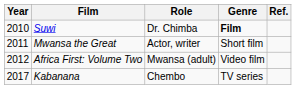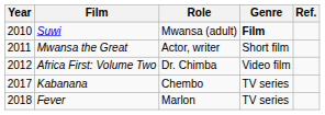 <table class="wikitable">
 <tr>
 <th>Year</th>
 <th>Film</th>
 <th>Role</th>
 <th>Genre</th>
 <th>Ref.</th>
 </tr>
 <tr>
 <td>2010</td>
 <td><em><a href='#'>Suwi</a></em></td>
-<td>Dr. Chimba</td>
+<td>Mwansa (adult)</td>
 <td><strong>Film</strong></td>
 <td></td>
 </tr>
 <tr>
 <td>2011</td>
 <td><em>Mwansa the Great</em></td>
 <td>Actor, writer</td>
 <td>Short film</td>
 <td></td>
 </tr>
 <tr>
 <td>2012</td>
 <td><em>Africa First: Volume Two</em></td>
-<td>Mwansa (adult)</td>
+<td>Dr. Chimba</td>
 <td>Video film</td>
 <td></td>
 </tr>
 <tr>
 <td>2017</td>
 <td><em>Kabanana</em></td>
 <td>Chembo</td>
 <td>TV series</td>
 <td></td>
 </tr>
+<tr>
+<td>2018</td>
+<td><em>Fever</em></td>
+<td>Marlon</td>
+<td>TV series</td>
+<td></td>
+</tr>
 </table>
